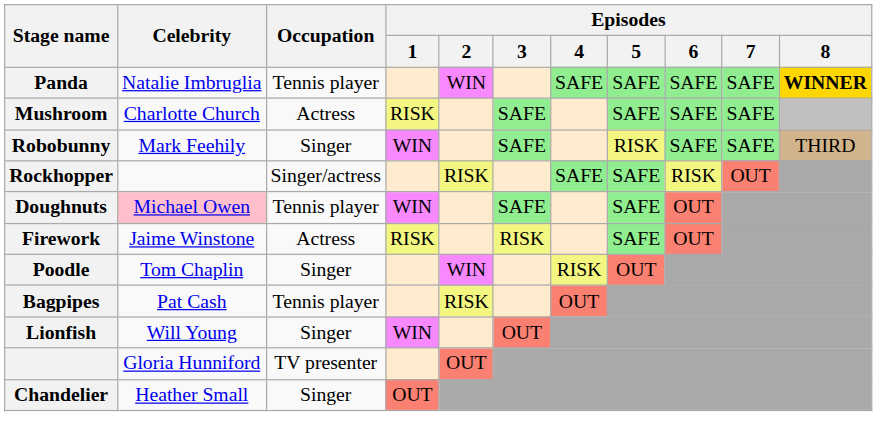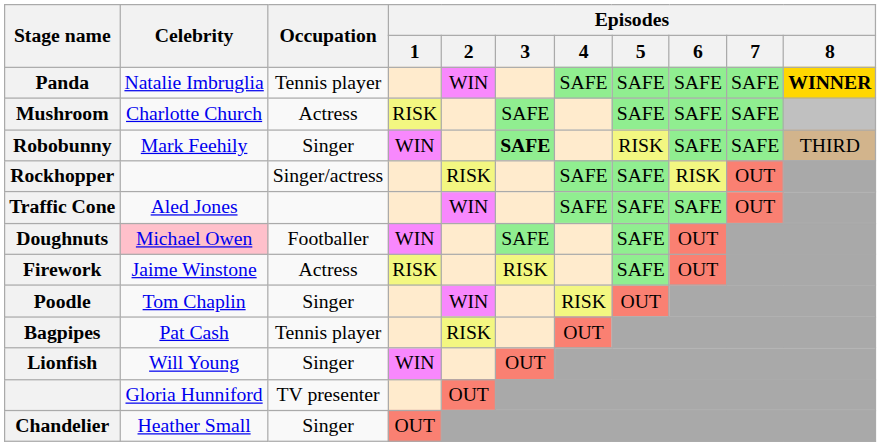 <table class="wikitable" style="text-align:center; ">
 <tr>
 <th rowspan=2>Stage name</th>
 <th rowspan=2>Celebrity</th>
 <th rowspan=2>Occupation</th>
 <th colspan="8">Episodes</th>
 </tr>
 <tr>
 <th rowspan="1">1</th>
 <th rowspan="1">2</th>
 <th rowspan="1">3</th>
 <th rowspan="1">4</th>
 <th rowspan="1">5</th>
 <th rowspan="1">6</th>
 <th rowspan="1">7</th>
 <th rowspan="1">8</th>
 </tr>
 <tr>
 <th>Panda</th>
 <td><a href='#'>Natalie Imbruglia</a></td>
 <td>Tennis player</td>
 <td bgcolor="FFEBCD"></td>
 <td bgcolor=#F888FD>WIN</td>
 <td bgcolor="FFEBCD"></td>
 <td bgcolor="lightgreen">SAFE</td>
 <td bgcolor="lightgreen">SAFE</td>
 <td bgcolor="lightgreen">SAFE</td>
 <td bgcolor="lightgreen">SAFE</td>
 <td bgcolor=gold><strong>WINNER</strong></td>
 </tr>
 <tr>
 <th>Mushroom</th>
 <td><a href='#'>Charlotte Church</a></td>
 <td>Actress</td>
 <td bgcolor="#F3F781">RISK</td>
 <td bgcolor="FFEBCD"></td>
 <td bgcolor="lightgreen">SAFE</td>
 <td bgcolor="FFEBCD"></td>
 <td bgcolor="lightgreen">SAFE</td>
 <td bgcolor="lightgreen">SAFE</td>
 <td bgcolor="lightgreen">SAFE</td>
 <td bgcolor=silver></td>
 </tr>
 <tr>
 <th>Robobunny</th>
 <td><a href='#'>Mark Feehily</a></td>
 <td>Singer</td>
 <td bgcolor=#F888FD>WIN</td>
 <td bgcolor="FFEBCD"></td>
-<td bgcolor="lightgreen">SAFE</td>
+<td bgcolor="lightgreen"><strong>SAFE</strong></td>
 <td bgcolor="FFEBCD"></td>
 <td bgcolor="#F3F781">RISK</td>
 <td bgcolor="lightgreen">SAFE</td>
 <td bgcolor="lightgreen">SAFE</td>
 <td bgcolor=tan>THIRD</td>
 </tr>
 <tr>
 <th>Rockhopper</th>
 <td></td>
 <td>Singer/actress</td>
 <td bgcolor="FFEBCD"></td>
 <td bgcolor="#F3F781">RISK</td>
 <td bgcolor="FFEBCD"></td>
 <td bgcolor="lightgreen">SAFE</td>
 <td bgcolor="lightgreen">SAFE</td>
 <td bgcolor="#F3F781">RISK</td>
 <td bgcolor=salmon>OUT</td>
 <td colspan="1" bgcolor="darkgrey"></td>
 </tr>
 <tr>
+<th>Traffic Cone</th>
+<td><a href='#'>Aled Jones</a></td>
+<td></td>
+<td bgcolor="FFEBCD"></td>
+<td bgcolor=#F888FD>WIN</td>
+<td bgcolor="FFEBCD"></td>
+<td bgcolor="lightgreen">SAFE</td>
+<td bgcolor="lightgreen">SAFE</td>
+<td bgcolor="lightgreen">SAFE</td>
+<td bgcolor=salmon>OUT</td>
+<td colspan="1" bgcolor="darkgrey"></td>
+</tr>
+<tr>
 <th>Doughnuts</th>
 <td style="background: pink;"><a href='#'>Michael Owen</a></td>
-<td>Tennis player</td>
+<td>Footballer</td>
 <td bgcolor=#F888FD>WIN</td>
 <td bgcolor="FFEBCD"></td>
 <td bgcolor="lightgreen">SAFE</td>
 <td bgcolor="FFEBCD"></td>
 <td bgcolor="lightgreen">SAFE</td>
 <td bgcolor=salmon>OUT</td>
 <td colspan="2" bgcolor="darkgrey"></td>
 </tr>
 <tr>
 <th>Firework</th>
 <td><a href='#'>Jaime Winstone</a></td>
 <td>Actress</td>
 <td bgcolor="#F3F781">RISK</td>
 <td bgcolor="FFEBCD"></td>
 <td bgcolor="#F3F781">RISK</td>
 <td bgcolor="FFEBCD"></td>
 <td bgcolor="lightgreen">SAFE</td>
 <td bgcolor=salmon>OUT</td>
 <td colspan="2" bgcolor="darkgrey"></td>
 </tr>
 <tr>
 <th>Poodle</th>
 <td><a href='#'>Tom Chaplin</a></td>
 <td>Singer</td>
 <td bgcolor="FFEBCD"></td>
 <td bgcolor=#F888FD>WIN</td>
 <td bgcolor="FFEBCD"></td>
 <td bgcolor="F3F781">RISK</td>
 <td bgcolor=salmon>OUT</td>
 <td colspan="3" bgcolor="darkgrey"></td>
 </tr>
 <tr>
 <th>Bagpipes</th>
 <td><a href='#'>Pat Cash</a></td>
 <td>Tennis player</td>
 <td bgcolor="FFEBCD"></td>
 <td bgcolor="#F3F781">RISK</td>
 <td bgcolor="FFEBCD"></td>
 <td bgcolor=salmon>OUT</td>
 <td colspan="4" bgcolor="darkgrey"></td>
 </tr>
 <tr>
 <th>Lionfish</th>
 <td><a href='#'>Will Young</a></td>
 <td>Singer</td>
 <td bgcolor=#F888FD>WIN</td>
 <td bgcolor="FFEBCD"></td>
 <td bgcolor=salmon>OUT</td>
 <td colspan="5" bgcolor="darkgrey"></td>
 </tr>
 <tr>
 <th></th>
 <td><a href='#'>Gloria Hunniford</a></td>
 <td>TV presenter</td>
 <td bgcolor="FFEBCD"></td>
 <td bgcolor=salmon>OUT</td>
 <td colspan="6" bgcolor="darkgrey"></td>
 </tr>
 <tr>
 <th>Chandelier</th>
 <td><a href='#'>Heather Small</a></td>
 <td>Singer</td>
 <td bgcolor=salmon>OUT</td>
 <td colspan="7" bgcolor="darkgrey"></td>
 </tr>
 </table>
